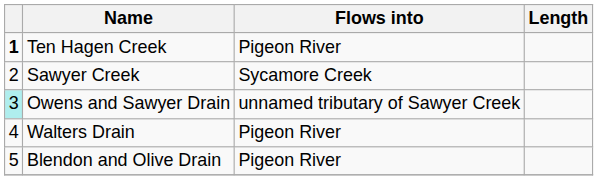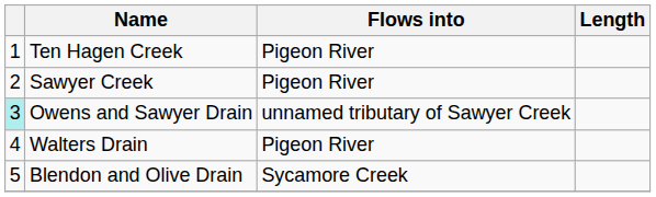 <table class="wikitable sortable" border="1">
 <tr>
 <th></th>
 <th>Name</th>
 <th>Flows into</th>
 <th data-sort-type="number">Length</th>
 </tr>
 <tr>
-<td><strong>1</strong></td>
+<td>1</td>
 <td>Ten Hagen Creek</td>
 <td>Pigeon River</td>
 <td></td>
 </tr>
 <tr>
 <td>2</td>
 <td>Sawyer Creek</td>
-<td>Sycamore Creek</td>
+<td>Pigeon River</td>
 <td></td>
 </tr>
 <tr>
 <td style="background: paleturquoise;">3</td>
 <td>Owens and Sawyer Drain</td>
 <td>unnamed tributary of Sawyer Creek</td>
 <td></td>
 </tr>
 <tr>
 <td>4</td>
 <td>Walters Drain</td>
 <td>Pigeon River</td>
 <td></td>
 </tr>
 <tr>
 <td>5</td>
 <td>Blendon and Olive Drain</td>
-<td>Pigeon River</td>
+<td>Sycamore Creek</td>
 <td></td>
 </tr>
 <tr>
 </tr>
 </table>
